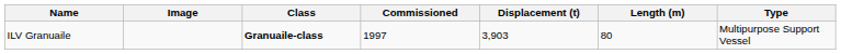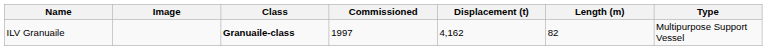 <table class="wikitable" style="width:100%;">
 <tr>
 <th style="width:14%;">Name</th>
 <th style="width:14%;">Image</th>
 <th style="width:14%;">Class</th>
 <th style="width:14%;">Commissioned</th>
 <th style="width:14%;">Displacement (t)</th>
 <th style="width:14%;">Length (m)</th>
 <th style="width:14%;">Type</th>
 </tr>
 <tr>
 <td>ILV Granuaile </td>
 <td></td>
 <td><strong>Granuaile-class</strong></td>
 <td>1997</td>
-<td>3,903 </td>
-<td>80</td>
+<td>4,162 </td>
+<td>82</td>
 <td>Multipurpose Support Vessel</td>
 </tr>
 </table>
